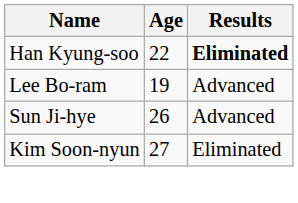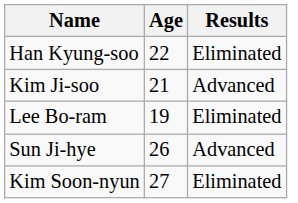 <table class="wikitable">
 <tr>
 <th>Name</th>
 <th>Age</th>
 <th>Results</th>
 </tr>
 <tr>
 <td>Han Kyung-soo</td>
 <td>22</td>
-<td><strong>Eliminated</strong></td>
+<td>Eliminated</td>
+</tr>
+<tr>
+<td>Kim Ji-soo</td>
+<td>21</td>
+<td>Advanced</td>
 </tr>
 <tr>
 <td>Lee Bo-ram</td>
 <td>19</td>
-<td>Advanced</td>
+<td>Eliminated</td>
 </tr>
 <tr>
 <td>Sun Ji-hye</td>
 <td>26</td>
 <td>Advanced</td>
 </tr>
 <tr>
 <td>Kim Soon-nyun</td>
 <td>27</td>
 <td>Eliminated</td>
 </tr>
 </table>
